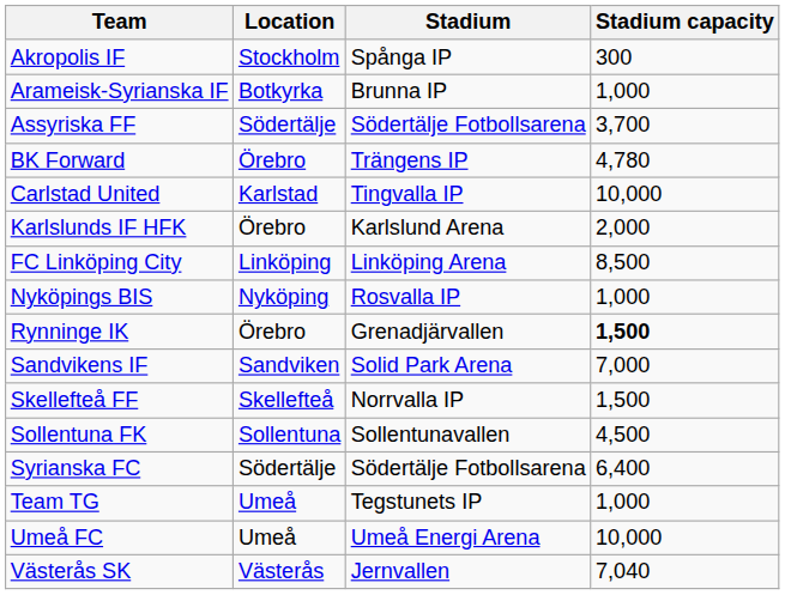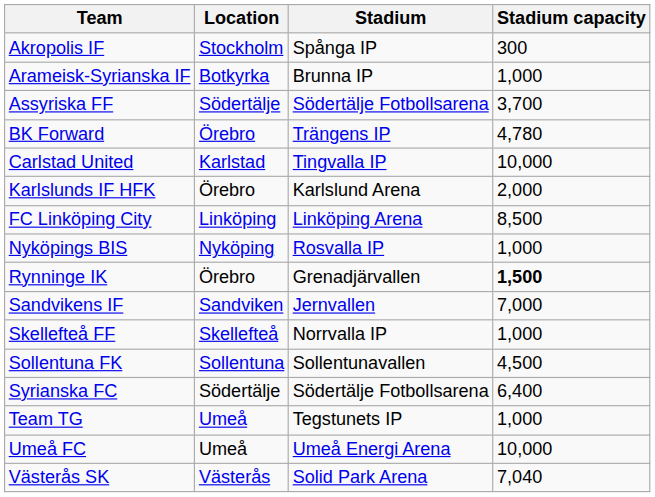 <table class="wikitable sortable" border="1">
 <tr>
 <th>Team</th>
 <th>Location</th>
 <th>Stadium</th>
 <th>Stadium capacity</th>
 </tr>
 <tr>
 <td><a href='#'>Akropolis IF</a></td>
 <td><a href='#'>Stockholm</a></td>
 <td>Spånga IP</td>
 <td>300</td>
 </tr>
 <tr>
 <td><a href='#'>Arameisk-Syrianska IF</a></td>
 <td><a href='#'>Botkyrka</a></td>
 <td>Brunna IP</td>
 <td>1,000</td>
 </tr>
 <tr>
 <td><a href='#'>Assyriska FF</a></td>
 <td><a href='#'>Södertälje</a></td>
 <td><a href='#'>Södertälje Fotbollsarena</a></td>
 <td>3,700</td>
 </tr>
 <tr>
 <td><a href='#'>BK Forward</a></td>
 <td><a href='#'>Örebro</a></td>
 <td><a href='#'>Trängens IP</a></td>
 <td>4,780</td>
 </tr>
 <tr>
 <td><a href='#'>Carlstad United</a></td>
 <td><a href='#'>Karlstad</a></td>
 <td><a href='#'>Tingvalla IP</a></td>
 <td>10,000</td>
 </tr>
 <tr>
 <td><a href='#'>Karlslunds IF HFK</a></td>
 <td>Örebro</td>
 <td>Karlslund Arena</td>
 <td>2,000</td>
 </tr>
 <tr>
 <td><a href='#'>FC Linköping City</a></td>
 <td><a href='#'>Linköping</a></td>
 <td><a href='#'>Linköping Arena</a></td>
 <td>8,500</td>
 </tr>
 <tr>
 <td><a href='#'>Nyköpings BIS</a></td>
 <td><a href='#'>Nyköping</a></td>
 <td><a href='#'>Rosvalla IP</a></td>
 <td>1,000</td>
 </tr>
 <tr>
 <td><a href='#'>Rynninge IK</a></td>
 <td>Örebro</td>
 <td>Grenadjärvallen</td>
 <td><strong>1,500</strong></td>
 </tr>
 <tr>
 <td><a href='#'>Sandvikens IF</a></td>
 <td><a href='#'>Sandviken</a></td>
-<td><a href='#'>Solid Park Arena</a></td>
+<td><a href='#'>Jernvallen</a></td>
 <td>7,000</td>
 </tr>
 <tr>
 <td><a href='#'>Skellefteå FF</a></td>
 <td><a href='#'>Skellefteå</a></td>
 <td>Norrvalla IP</td>
-<td>1,500</td>
+<td>1,000</td>
 </tr>
 <tr>
 <td><a href='#'>Sollentuna FK</a></td>
 <td><a href='#'>Sollentuna</a></td>
 <td>Sollentunavallen</td>
 <td>4,500</td>
 </tr>
 <tr>
 <td><a href='#'>Syrianska FC</a></td>
 <td>Södertälje</td>
 <td>Södertälje Fotbollsarena</td>
 <td>6,400</td>
 </tr>
 <tr>
 <td><a href='#'>Team TG</a></td>
 <td><a href='#'>Umeå</a></td>
 <td>Tegstunets IP</td>
 <td>1,000</td>
 </tr>
 <tr>
 <td><a href='#'>Umeå FC</a></td>
 <td>Umeå</td>
 <td><a href='#'>Umeå Energi Arena</a></td>
 <td>10,000</td>
 </tr>
 <tr>
 <td><a href='#'>Västerås SK</a></td>
 <td><a href='#'>Västerås</a></td>
-<td><a href='#'>Jernvallen</a></td>
+<td><a href='#'>Solid Park Arena</a></td>
 <td>7,040</td>
 </tr>
 </table>
